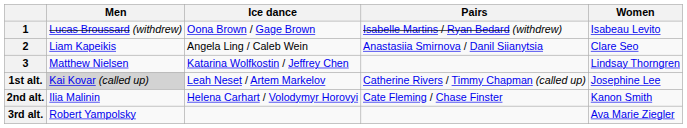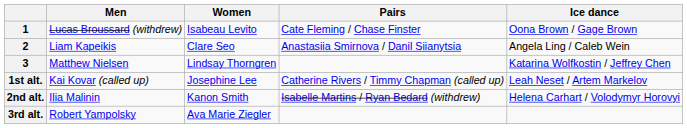 <table class="wikitable">
 <tr>
 <th></th>
 <th>Men</th>
+<th>Women</th>
+<th>Pairs</th>
 <th>Ice dance</th>
-<th>Pairs</th>
-<th>Women</th>
 </tr>
 <tr>
 <th>1</th>
 <td><s><a href='#'>Lucas Broussard</a></s>  <em>(withdrew)</em></td>
+<td><a href='#'>Isabeau Levito</a></td>
+<td><a href='#'>Cate Fleming</a> / <a href='#'>Chase Finster</a></td>
 <td><a href='#'>Oona Brown</a> / <a href='#'>Gage Brown</a></td>
-<td><s><a href='#'>Isabelle Martins</a> / <a href='#'>Ryan Bedard</a></s>  <em>(withdrew)</em></td>
-<td><a href='#'>Isabeau Levito</a></td>
 </tr>
 <tr>
 <th>2</th>
 <td><a href='#'>Liam Kapeikis</a></td>
+<td><a href='#'>Clare Seo</a></td>
+<td><a href='#'>Anastasiia Smirnova</a> / <a href='#'>Danil Siianytsia</a></td>
 <td>Angela Ling / Caleb Wein</td>
-<td><a href='#'>Anastasiia Smirnova</a> / <a href='#'>Danil Siianytsia</a></td>
-<td><a href='#'>Clare Seo</a></td>
 </tr>
 <tr>
 <th>3</th>
 <td><a href='#'>Matthew Nielsen</a></td>
+<td><a href='#'>Lindsay Thorngren</a></td>
+<td></td>
 <td><a href='#'>Katarina Wolfkostin</a> / <a href='#'>Jeffrey Chen</a></td>
-<td></td>
-<td><a href='#'>Lindsay Thorngren</a></td>
 </tr>
 <tr>
 <th>1st alt.</th>
-<td style="background: lightgrey;"><a href='#'>Kai Kovar</a> <em>(called up)</em></td>
+<td><a href='#'>Kai Kovar</a> <em>(called up)</em></td>
+<td><a href='#'>Josephine Lee</a></td>
+<td><a href='#'>Catherine Rivers</a> / <a href='#'>Timmy Chapman</a> <em>(called up)</em></td>
 <td><a href='#'>Leah Neset</a> / <a href='#'>Artem Markelov</a></td>
-<td><a href='#'>Catherine Rivers</a> / <a href='#'>Timmy Chapman</a> <em>(called up)</em></td>
-<td><a href='#'>Josephine Lee</a></td>
 </tr>
 <tr>
 <th>2nd alt.</th>
 <td><a href='#'>Ilia Malinin</a></td>
+<td><a href='#'>Kanon Smith</a></td>
+<td><s><a href='#'>Isabelle Martins</a> / <a href='#'>Ryan Bedard</a></s>  <em>(withdrew)</em></td>
 <td><a href='#'>Helena Carhart</a> / <a href='#'>Volodymyr Horovyi</a></td>
-<td><a href='#'>Cate Fleming</a> / <a href='#'>Chase Finster</a></td>
-<td><a href='#'>Kanon Smith</a></td>
 </tr>
 <tr>
 <th>3rd alt.</th>
 <td><a href='#'>Robert Yampolsky</a></td>
+<td><a href='#'>Ava Marie Ziegler</a></td>
 <td></td>
 <td></td>
-<td><a href='#'>Ava Marie Ziegler</a></td>
 </tr>
 </table>
